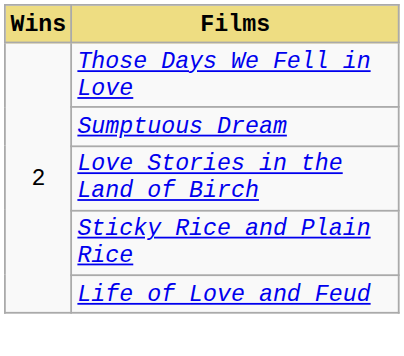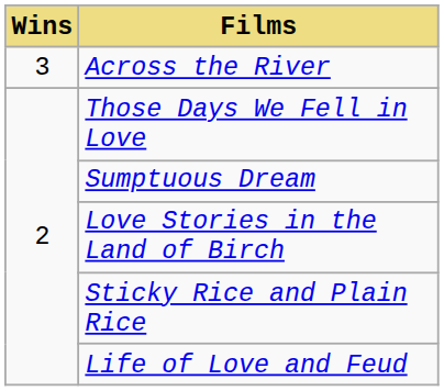 <table class="wikitable" align="center" style="width:25%">
 <tr>
 <th style="background:#EEDD82;" align="center">Wins</th>
 <th style="background:#EEDD82;" align="center">Films</th>
+</tr>
+<tr>
+<td style="text-align:center">3</td>
+<td><em><a href='#'>Across the River</a></em></td>
 </tr>
 <tr>
 <td rowspan="5" style="text-align:center">2</td>
 <td><em><a href='#'>Those Days We Fell in Love</a></em></td>
 </tr>
 <tr>
 <td><em><a href='#'>Sumptuous Dream</a></em></td>
 </tr>
 <tr>
 <td><em><a href='#'>Love Stories in the Land of Birch</a></em></td>
 </tr>
 <tr>
 <td><em><a href='#'>Sticky Rice and Plain Rice</a></em></td>
 </tr>
 <tr>
 <td><em><a href='#'>Life of Love and Feud</a></em></td>
 </tr>
 </table>
